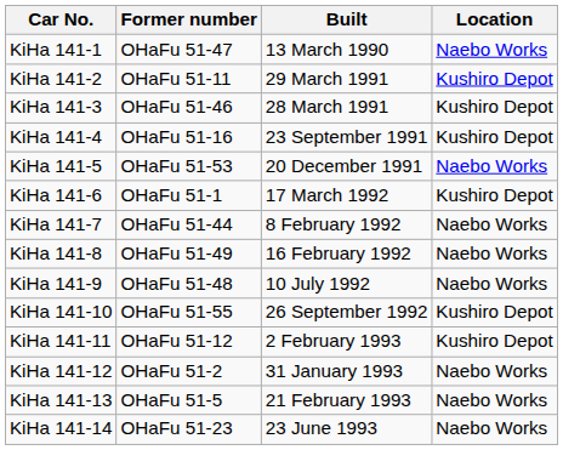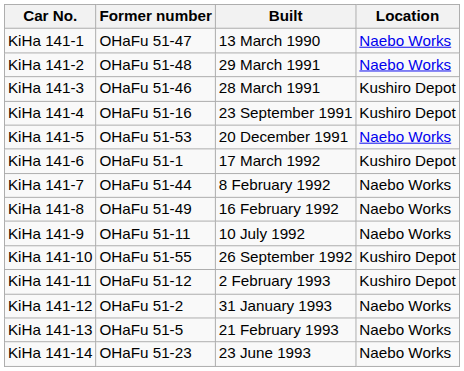 <table class="wikitable">
 <tr>
 <th>Car No.</th>
 <th>Former number</th>
 <th>Built</th>
 <th>Location</th>
 </tr>
 <tr>
 <td>KiHa 141-1</td>
 <td>OHaFu 51-47</td>
 <td>13 March 1990</td>
 <td><a href='#'>Naebo Works</a></td>
 </tr>
 <tr>
 <td>KiHa 141-2</td>
-<td>OHaFu 51-11</td>
+<td>OHaFu 51-48</td>
 <td>29 March 1991</td>
-<td><a href='#'>Kushiro Depot</a></td>
+<td><a href='#'>Naebo Works</a></td>
 </tr>
 <tr>
 <td>KiHa 141-3</td>
 <td>OHaFu 51-46</td>
 <td>28 March 1991</td>
 <td>Kushiro Depot</td>
 </tr>
 <tr>
 <td>KiHa 141-4</td>
 <td>OHaFu 51-16</td>
 <td>23 September 1991</td>
 <td>Kushiro Depot</td>
 </tr>
 <tr>
 <td>KiHa 141-5</td>
 <td>OHaFu 51-53</td>
 <td>20 December 1991</td>
 <td><a href='#'>Naebo Works</a></td>
 </tr>
 <tr>
 <td>KiHa 141-6</td>
 <td>OHaFu 51-1</td>
 <td>17 March 1992</td>
 <td>Kushiro Depot</td>
 </tr>
 <tr>
 <td>KiHa 141-7</td>
 <td>OHaFu 51-44</td>
 <td>8 February 1992</td>
 <td>Naebo Works</td>
 </tr>
 <tr>
 <td>KiHa 141-8</td>
 <td>OHaFu 51-49</td>
 <td>16 February 1992</td>
 <td>Naebo Works</td>
 </tr>
 <tr>
 <td>KiHa 141-9</td>
-<td>OHaFu 51-48</td>
+<td>OHaFu 51-11</td>
 <td>10 July 1992</td>
 <td>Naebo Works</td>
 </tr>
 <tr>
 <td>KiHa 141-10</td>
 <td>OHaFu 51-55</td>
 <td>26 September 1992</td>
 <td>Kushiro Depot</td>
 </tr>
 <tr>
 <td>KiHa 141-11</td>
 <td>OHaFu 51-12</td>
 <td>2 February 1993</td>
 <td>Kushiro Depot</td>
 </tr>
 <tr>
 <td>KiHa 141-12</td>
 <td>OHaFu 51-2</td>
 <td>31 January 1993</td>
 <td>Naebo Works</td>
 </tr>
 <tr>
 <td>KiHa 141-13</td>
 <td>OHaFu 51-5</td>
 <td>21 February 1993</td>
 <td>Naebo Works</td>
 </tr>
 <tr>
 <td>KiHa 141-14</td>
 <td>OHaFu 51-23</td>
 <td>23 June 1993</td>
 <td>Naebo Works</td>
 </tr>
 </table>
